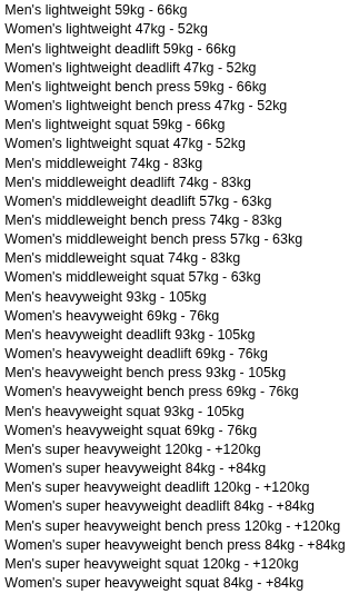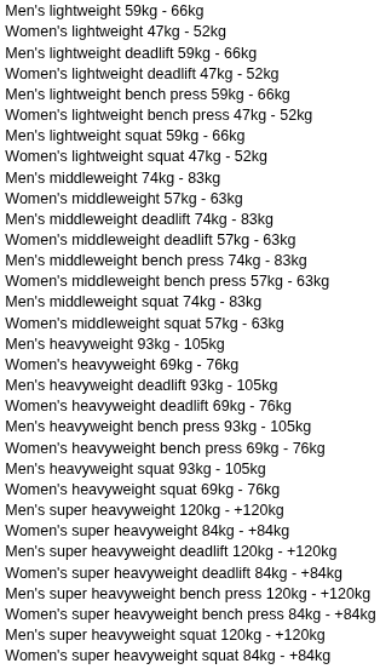 <table>
 <tr>
 <td>Men's lightweight 59kg - 66kg</td>
 <td></td>
 <td></td>
 <td></td>
 </tr>
 <tr>
 <td>Women's lightweight 47kg - 52kg</td>
 <td></td>
 <td></td>
 <td></td>
 </tr>
 <tr>
 <td>Men's lightweight deadlift 59kg - 66kg</td>
 <td></td>
 <td></td>
 <td></td>
 </tr>
 <tr>
 <td>Women's lightweight deadlift 47kg - 52kg</td>
 <td></td>
 <td></td>
 <td></td>
 </tr>
 <tr>
 <td>Men's lightweight bench press 59kg - 66kg</td>
 <td></td>
 <td></td>
 <td></td>
 </tr>
 <tr>
 <td>Women's lightweight bench press 47kg - 52kg</td>
 <td></td>
 <td></td>
 <td></td>
 </tr>
 <tr>
 <td>Men's lightweight squat 59kg - 66kg</td>
 <td></td>
 <td></td>
 <td></td>
 </tr>
 <tr>
 <td>Women's lightweight squat 47kg - 52kg</td>
 <td></td>
 <td></td>
 <td></td>
 </tr>
 <tr>
 <td>Men's middleweight 74kg - 83kg</td>
+<td></td>
+<td></td>
+<td></td>
+</tr>
+<tr>
+<td>Women's middleweight 57kg - 63kg</td>
 <td></td>
 <td></td>
 <td></td>
 </tr>
 <tr>
 <td>Men's middleweight deadlift 74kg - 83kg</td>
 <td></td>
 <td></td>
 <td></td>
 </tr>
 <tr>
 <td>Women's middleweight deadlift 57kg - 63kg</td>
 <td></td>
 <td></td>
 <td></td>
 </tr>
 <tr>
 <td>Men's middleweight bench press 74kg - 83kg</td>
 <td></td>
 <td></td>
 <td></td>
 </tr>
 <tr>
 <td>Women's middleweight bench press 57kg - 63kg</td>
 <td></td>
 <td></td>
 <td></td>
 </tr>
 <tr>
 <td>Men's middleweight squat 74kg - 83kg</td>
 <td></td>
 <td></td>
 <td></td>
 </tr>
 <tr>
 <td>Women's middleweight squat 57kg - 63kg</td>
 <td></td>
 <td></td>
 <td></td>
 </tr>
 <tr>
 <td>Men's heavyweight 93kg - 105kg</td>
 <td></td>
 <td></td>
 <td></td>
 </tr>
 <tr>
 <td>Women's heavyweight 69kg - 76kg</td>
 <td></td>
 <td></td>
 <td></td>
 </tr>
 <tr>
 <td>Men's heavyweight deadlift 93kg - 105kg</td>
 <td></td>
 <td></td>
 <td></td>
 </tr>
 <tr>
 <td>Women's heavyweight deadlift 69kg - 76kg</td>
 <td></td>
 <td></td>
 <td></td>
 </tr>
 <tr>
 <td>Men's heavyweight bench press 93kg - 105kg</td>
 <td></td>
 <td></td>
 <td></td>
 </tr>
 <tr>
 <td>Women's heavyweight bench press 69kg - 76kg</td>
 <td></td>
 <td></td>
 <td></td>
 </tr>
 <tr>
 <td>Men's heavyweight squat 93kg - 105kg</td>
 <td></td>
 <td></td>
 <td></td>
 </tr>
 <tr>
 <td>Women's heavyweight squat 69kg - 76kg</td>
 <td></td>
 <td></td>
 <td></td>
 </tr>
 <tr>
 <td>Men's super heavyweight 120kg - +120kg</td>
 <td></td>
 <td></td>
 <td></td>
 </tr>
 <tr>
 <td>Women's super heavyweight 84kg - +84kg</td>
 <td></td>
 <td></td>
 <td></td>
 </tr>
 <tr>
 <td>Men's super heavyweight deadlift 120kg - +120kg</td>
 <td></td>
 <td></td>
 <td></td>
 </tr>
 <tr>
 <td>Women's super heavyweight deadlift 84kg - +84kg</td>
 <td></td>
 <td></td>
 <td></td>
 </tr>
 <tr>
 <td>Men's super heavyweight bench press 120kg - +120kg</td>
 <td></td>
 <td></td>
 <td></td>
 </tr>
 <tr>
 <td>Women's super heavyweight bench press 84kg - +84kg</td>
 <td></td>
 <td></td>
 <td></td>
 </tr>
 <tr>
 <td>Men's super heavyweight squat 120kg - +120kg</td>
 <td></td>
 <td></td>
 <td></td>
 </tr>
 <tr>
 <td>Women's super heavyweight squat 84kg - +84kg</td>
 <td></td>
 <td></td>
 <td></td>
 </tr>
 <tr>
 </tr>
 </table>
